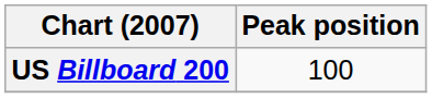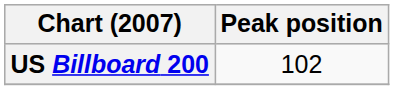 <table class="wikitable sortable plainrowheaders" style="text-align:center">
 <tr>
 <th scope="col">Chart (2007)</th>
 <th scope="col">Peak position</th>
 </tr>
 <tr>
 <th scope="row">US <a href='#'><em>Billboard</em> 200</a></th>
-<td>100</td>
+<td>102</td>
 </tr>
 <tr>
 </tr>
 </table>
